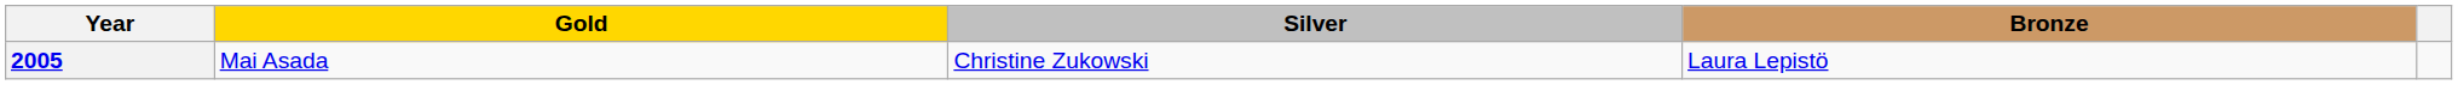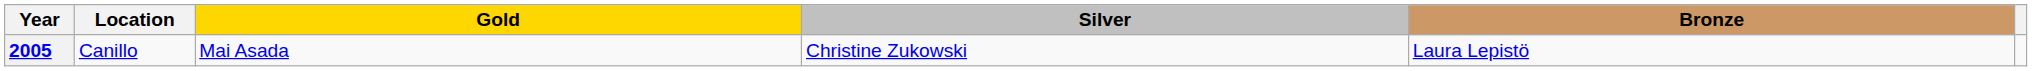 <table class="wikitable unsortable" style="text-align:left; width:85%">
 <tr>
 <th scope="col" style="text-align:center">Year</th>
+<th scope="col" style="text-align:center">Location</th>
 <td scope="col" style="text-align:center; width:30%; background:gold"><strong>Gold</strong></td>
 <td scope="col" style="text-align:center; width:30%; background:silver"><strong>Silver</strong></td>
 <td scope="col" style="text-align:center; width:30%; background:#c96"><strong>Bronze</strong></td>
 <th scope="col" style="text-align:center"></th>
 </tr>
 <tr>
 <th scope="row" style="text-align:left"><a href='#'>2005</a></th>
+<td><a href='#'>Canillo</a></td>
 <td> <a href='#'>Mai Asada</a></td>
 <td> <a href='#'>Christine Zukowski</a></td>
 <td> <a href='#'>Laura Lepistö</a></td>
 <td></td>
 </tr>
 </table>
